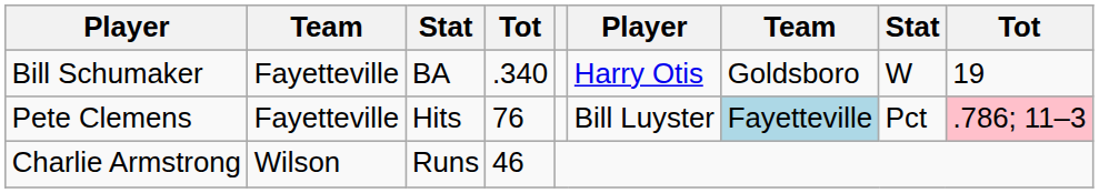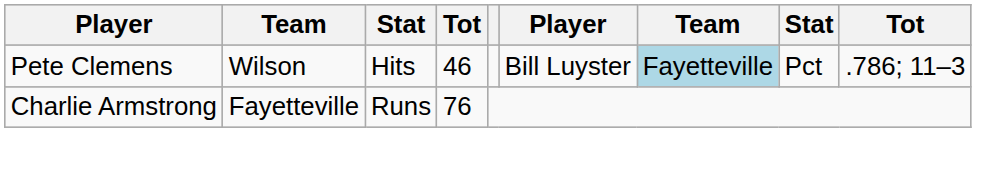 <table class="wikitable">
 <tr>
 <th>Player</th>
 <th>Team</th>
 <th>Stat</th>
 <th>Tot</th>
 <th></th>
 <th>Player</th>
 <th>Team</th>
 <th>Stat</th>
 <th>Tot</th>
 </tr>
 <tr>
-<td>Bill Schumaker</td>
-<td>Fayetteville</td>
-<td>BA</td>
-<td>.340</td>
-<td></td>
-<td><a href='#'>Harry Otis</a></td>
-<td>Goldsboro</td>
-<td>W</td>
-<td>19</td>
-</tr>
-<tr>
 <td>Pete Clemens</td>
-<td>Fayetteville</td>
+<td>Wilson</td>
 <td>Hits</td>
-<td>76</td>
+<td>46</td>
 <td></td>
 <td>Bill Luyster</td>
 <td style="background: lightblue;">Fayetteville</td>
 <td>Pct</td>
-<td style="background: pink;">.786; 11–3</td>
+<td>.786; 11–3</td>
 </tr>
 <tr>
 <td>Charlie Armstrong</td>
-<td>Wilson</td>
+<td>Fayetteville</td>
 <td>Runs</td>
-<td>46</td>
+<td>76</td>
 </tr>
 </table>
